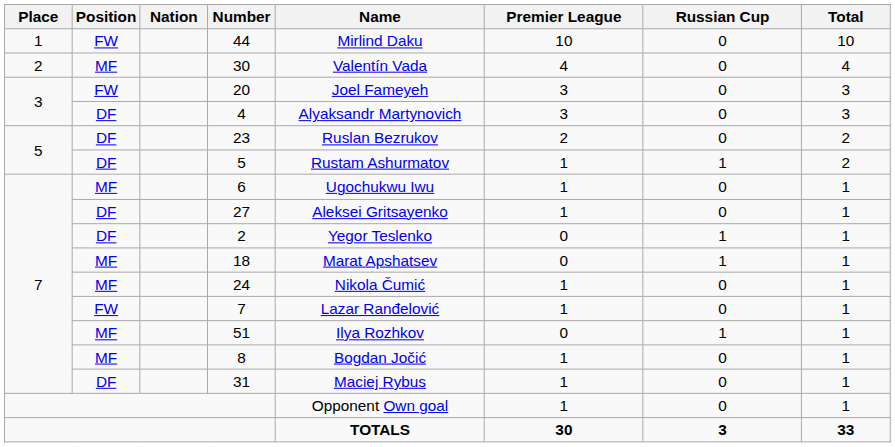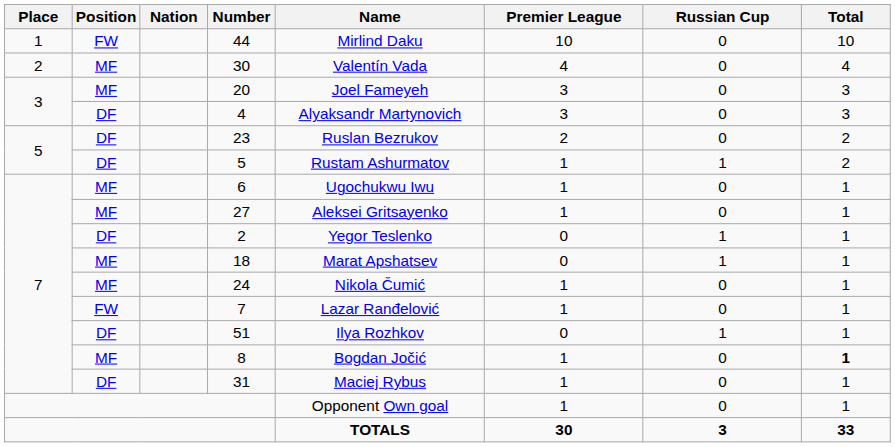 <table class="wikitable" style="font-size: 95%; text-align: center;">
 <tr>
 <th width=60>Place</th>
 <th width=60>Position</th>
 <th width=60>Nation</th>
 <th width=60>Number</th>
 <th width=200>Name</th>
 <th width=150>Premier League</th>
 <th width=150>Russian Cup</th>
 <th width=80>Total</th>
 </tr>
 <tr>
 <td rowspan=1>1</td>
 <td><a href='#'>FW</a></td>
 <td></td>
 <td>44</td>
 <td><a href='#'>Mirlind Daku</a></td>
 <td>10</td>
 <td>0</td>
 <td>10</td>
 </tr>
 <tr>
 <td rowspan=1>2</td>
 <td><a href='#'>MF</a></td>
 <td> </td>
 <td>30</td>
 <td><a href='#'>Valentín Vada</a></td>
 <td>4</td>
 <td>0</td>
 <td>4</td>
 </tr>
 <tr>
 <td rowspan=2>3</td>
-<td><a href='#'>FW</a></td>
+<td><a href='#'>MF</a></td>
 <td></td>
 <td>20</td>
 <td><a href='#'>Joel Fameyeh</a></td>
 <td>3</td>
 <td>0</td>
 <td>3</td>
 </tr>
 <tr>
 <td><a href='#'>DF</a></td>
 <td></td>
 <td>4</td>
 <td><a href='#'>Alyaksandr Martynovich</a></td>
 <td>3</td>
 <td>0</td>
 <td>3</td>
 </tr>
 <tr>
 <td rowspan=2>5</td>
 <td><a href='#'>DF</a></td>
 <td></td>
 <td>23</td>
 <td><a href='#'>Ruslan Bezrukov</a></td>
 <td>2</td>
 <td>0</td>
 <td>2</td>
 </tr>
 <tr>
 <td><a href='#'>DF</a></td>
 <td></td>
 <td>5</td>
 <td><a href='#'>Rustam Ashurmatov</a></td>
 <td>1</td>
 <td>1</td>
 <td>2</td>
 </tr>
 <tr>
 <td rowspan=9>7</td>
 <td><a href='#'>MF</a></td>
 <td> </td>
 <td>6</td>
 <td><a href='#'>Ugochukwu Iwu</a></td>
 <td>1</td>
 <td>0</td>
 <td>1</td>
 </tr>
 <tr>
-<td><a href='#'>DF</a></td>
+<td><a href='#'>MF</a></td>
 <td></td>
 <td>27</td>
 <td><a href='#'>Aleksei Gritsayenko</a></td>
 <td>1</td>
 <td>0</td>
 <td>1</td>
 </tr>
 <tr>
 <td><a href='#'>DF</a></td>
 <td></td>
 <td>2</td>
 <td><a href='#'>Yegor Teslenko</a></td>
 <td>0</td>
 <td>1</td>
 <td>1</td>
 </tr>
 <tr>
 <td><a href='#'>MF</a></td>
 <td></td>
 <td>18</td>
 <td><a href='#'>Marat Apshatsev</a></td>
 <td>0</td>
 <td>1</td>
 <td>1</td>
 </tr>
 <tr>
 <td><a href='#'>MF</a></td>
 <td></td>
 <td>24</td>
 <td><a href='#'>Nikola Čumić</a></td>
 <td>1</td>
 <td>0</td>
 <td>1</td>
 </tr>
 <tr>
 <td><a href='#'>FW</a></td>
 <td></td>
 <td>7</td>
 <td><a href='#'>Lazar Ranđelović</a></td>
 <td>1</td>
 <td>0</td>
 <td>1</td>
 </tr>
 <tr>
-<td><a href='#'>MF</a></td>
+<td><a href='#'>DF</a></td>
 <td></td>
 <td>51</td>
 <td><a href='#'>Ilya Rozhkov</a></td>
 <td>0</td>
 <td>1</td>
 <td>1</td>
 </tr>
 <tr>
 <td><a href='#'>MF</a></td>
 <td></td>
 <td>8</td>
 <td><a href='#'>Bogdan Jočić</a></td>
 <td>1</td>
 <td>0</td>
-<td>1</td>
+<td><strong>1</strong></td>
 </tr>
 <tr>
 <td><a href='#'>DF</a></td>
 <td></td>
 <td>31</td>
 <td><a href='#'>Maciej Rybus</a></td>
 <td>1</td>
 <td>0</td>
 <td>1</td>
 </tr>
 <tr>
 <td colspan="4"></td>
 <td>Opponent <a href='#'>Own goal</a></td>
 <td>1</td>
 <td>0</td>
 <td>1</td>
 </tr>
 <tr>
 <td colspan="4"></td>
 <td><strong>TOTALS</strong></td>
 <td><strong>30</strong></td>
 <td><strong>3</strong></td>
 <td><strong>33</strong></td>
 </tr>
 </table>
